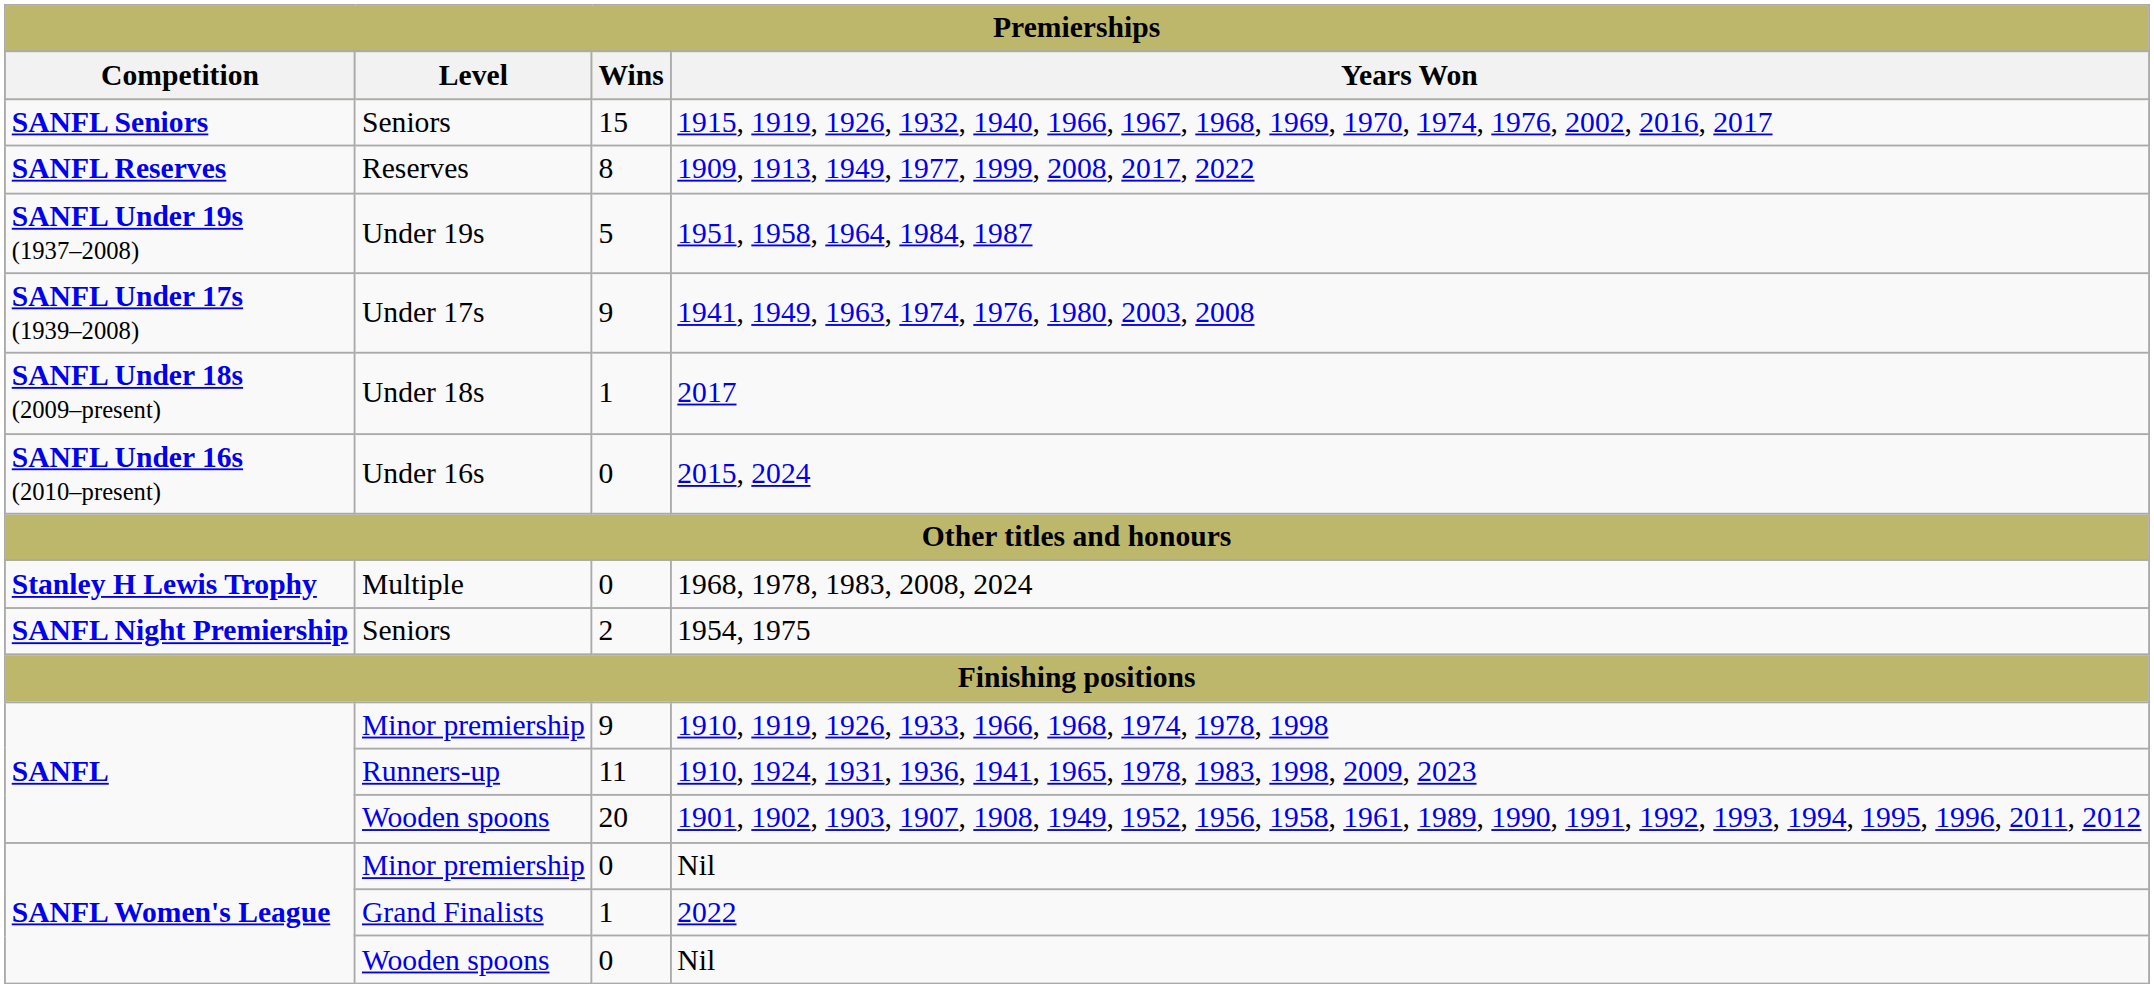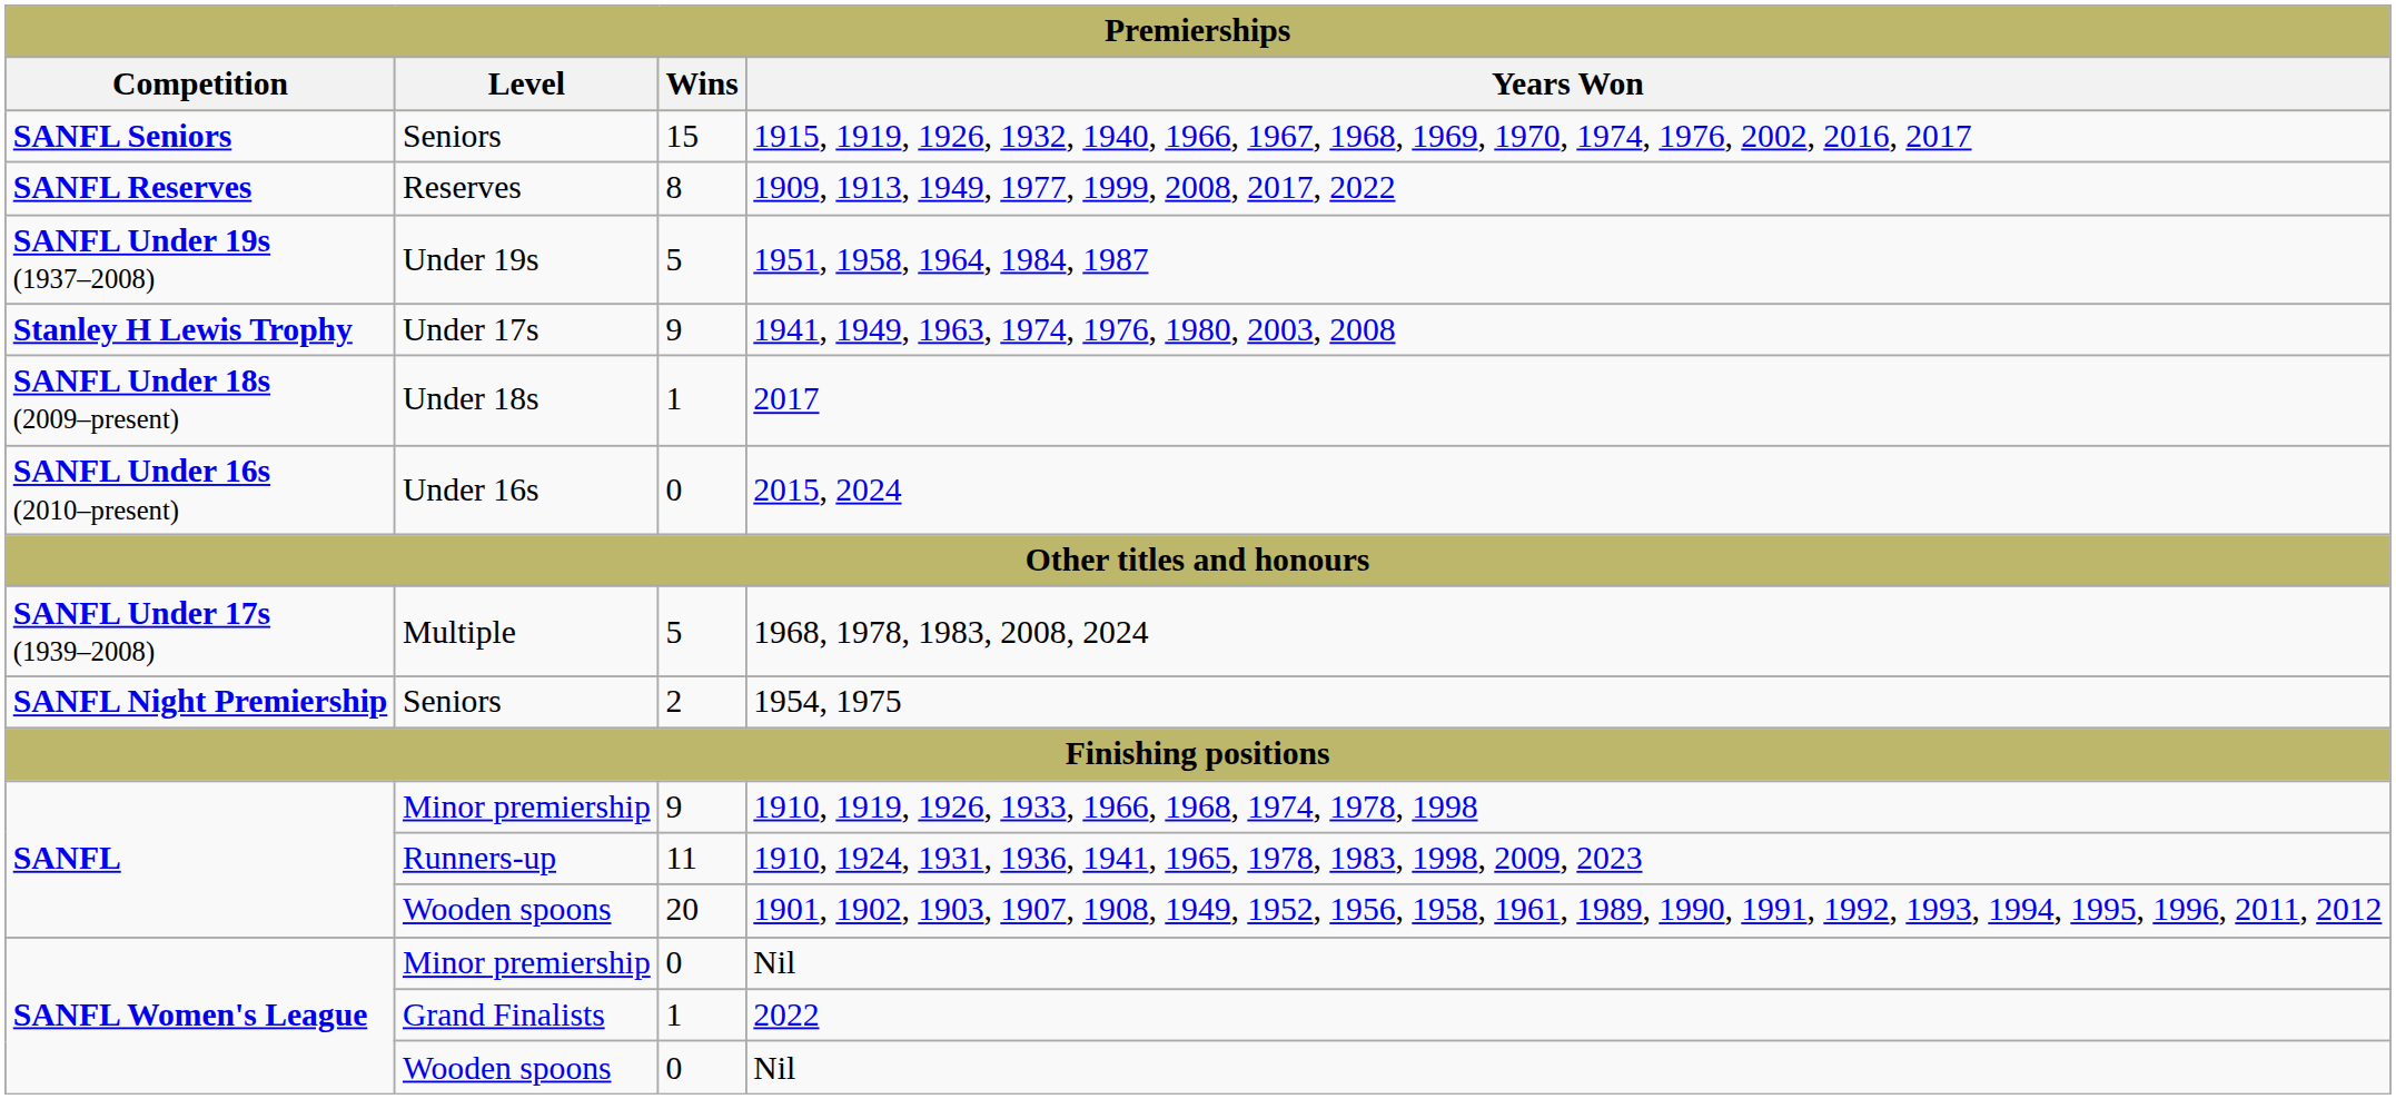 <table class="wikitable">
 <tr>
 <td colspan="4" style="background:#bdb76b;" align="center"><strong>Premierships</strong></td>
 </tr>
 <tr style="background:#bdb76b;">
 <th>Competition</th>
 <th>Level</th>
 <th>Wins</th>
 <th>Years Won</th>
 </tr>
 <tr>
 <td><strong><a href='#'>SANFL Seniors</a></strong></td>
 <td>Seniors</td>
 <td>15</td>
 <td><a href='#'>1915</a>, <a href='#'>1919</a>, <a href='#'>1926</a>, <a href='#'>1932</a>, <a href='#'>1940</a>, <a href='#'>1966</a>, <a href='#'>1967</a>, <a href='#'>1968</a>, <a href='#'>1969</a>, <a href='#'>1970</a>, <a href='#'>1974</a>, <a href='#'>1976</a>, <a href='#'>2002</a>, <a href='#'>2016</a>, <a href='#'>2017</a></td>
 </tr>
 <tr>
 <td><strong><a href='#'>SANFL Reserves</a></strong></td>
 <td>Reserves</td>
 <td>8</td>
 <td><a href='#'>1909</a>, <a href='#'>1913</a>, <a href='#'>1949</a>, <a href='#'>1977</a>, <a href='#'>1999</a>, <a href='#'>2008</a>, <a href='#'>2017</a>, <a href='#'>2022</a></td>
 </tr>
 <tr>
 <td><strong><a href='#'>SANFL Under 19s</a></strong><br><small>(1937–2008)</small></td>
 <td>Under 19s</td>
 <td>5</td>
 <td><a href='#'>1951</a>, <a href='#'>1958</a>, <a href='#'>1964</a>, <a href='#'>1984</a>, <a href='#'>1987</a></td>
 </tr>
 <tr>
-<td><strong><a href='#'>SANFL Under 17s</a></strong><br><small>(1939–2008)</small></td>
+<td><strong><a href='#'>Stanley H Lewis Trophy</a></strong></td>
 <td>Under 17s</td>
 <td>9</td>
 <td><a href='#'>1941</a>, <a href='#'>1949</a>, <a href='#'>1963</a>, <a href='#'>1974</a>, <a href='#'>1976</a>, <a href='#'>1980</a>, <a href='#'>2003</a>, <a href='#'>2008</a></td>
 </tr>
 <tr>
 <td><strong><a href='#'>SANFL Under 18s</a></strong><br><small>(2009–present)</small></td>
 <td>Under 18s</td>
 <td>1</td>
 <td><a href='#'>2017</a></td>
 </tr>
 <tr>
 <td><strong><a href='#'>SANFL Under 16s</a></strong><br><small>(2010–present)</small></td>
 <td>Under 16s</td>
 <td>0</td>
 <td><a href='#'>2015</a>, <a href='#'>2024</a></td>
 </tr>
 <tr>
 <td colspan="4" style="background:#bdb76b;" align="center"><strong>Other titles and honours</strong></td>
 </tr>
 <tr>
-<td><strong><a href='#'>Stanley H Lewis Trophy</a></strong></td>
+<td><strong><a href='#'>SANFL Under 17s</a></strong><br><small>(1939–2008)</small></td>
 <td>Multiple</td>
-<td>0</td>
+<td>5</td>
 <td>1968, 1978, 1983, 2008, 2024</td>
 </tr>
 <tr>
 <td><strong><a href='#'>SANFL Night Premiership</a></strong></td>
 <td>Seniors</td>
 <td>2</td>
 <td>1954, 1975</td>
 </tr>
 <tr>
 <td colspan="4" style="background:#bdb76b;" align="center"><strong>Finishing positions</strong></td>
 </tr>
 <tr>
 <td rowspan=3 scope="row" style="text-align: left"><strong><a href='#'>SANFL</a></strong></td>
 <td><a href='#'>Minor premiership</a></td>
 <td>9</td>
 <td><a href='#'>1910</a>, <a href='#'>1919</a>, <a href='#'>1926</a>, <a href='#'>1933</a>, <a href='#'>1966</a>, <a href='#'>1968</a>, <a href='#'>1974</a>, <a href='#'>1978</a>, <a href='#'>1998</a></td>
 </tr>
 <tr>
 <td><a href='#'>Runners-up</a></td>
 <td>11</td>
 <td><a href='#'>1910</a>, <a href='#'>1924</a>, <a href='#'>1931</a>, <a href='#'>1936</a>, <a href='#'>1941</a>, <a href='#'>1965</a>, <a href='#'>1978</a>, <a href='#'>1983</a>, <a href='#'>1998</a>, <a href='#'>2009</a>, <a href='#'>2023</a></td>
 </tr>
 <tr>
 <td><a href='#'>Wooden spoons</a></td>
 <td>20</td>
 <td><a href='#'>1901</a>, <a href='#'>1902</a>, <a href='#'>1903</a>, <a href='#'>1907</a>, <a href='#'>1908</a>, <a href='#'>1949</a>, <a href='#'>1952</a>, <a href='#'>1956</a>, <a href='#'>1958</a>, <a href='#'>1961</a>, <a href='#'>1989</a>, <a href='#'>1990</a>, <a href='#'>1991</a>, <a href='#'>1992</a>, <a href='#'>1993</a>, <a href='#'>1994</a>, <a href='#'>1995</a>, <a href='#'>1996</a>, <a href='#'>2011</a>, <a href='#'>2012</a></td>
 </tr>
 <tr>
 <td rowspan=3 scope="row" style="text-align: left"><strong><a href='#'>SANFL Women's League</a></strong></td>
 <td><a href='#'>Minor premiership</a></td>
 <td>0</td>
 <td>Nil</td>
 </tr>
 <tr>
 <td><a href='#'>Grand Finalists</a></td>
 <td>1</td>
 <td><a href='#'>2022</a></td>
 </tr>
 <tr>
 <td><a href='#'>Wooden spoons</a></td>
 <td>0</td>
 <td>Nil</td>
 </tr>
 </table>
